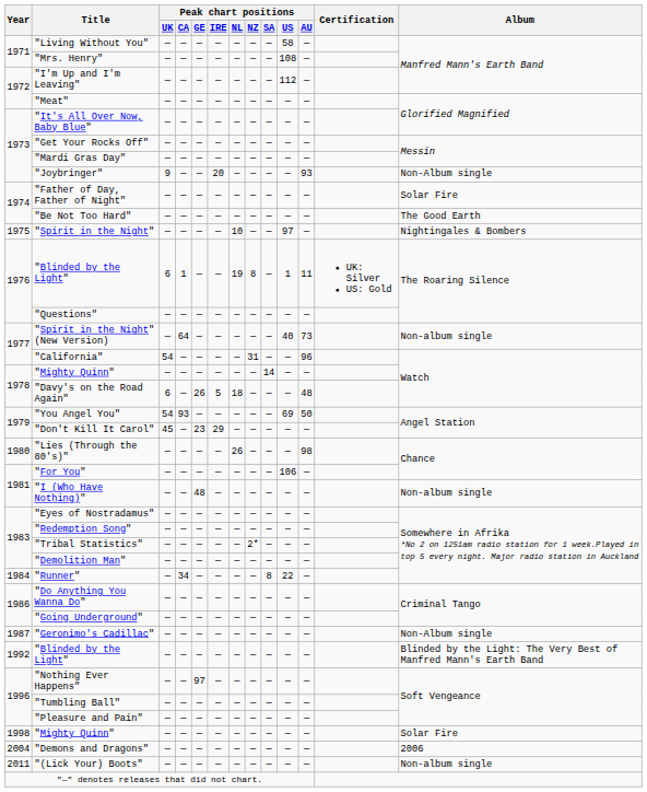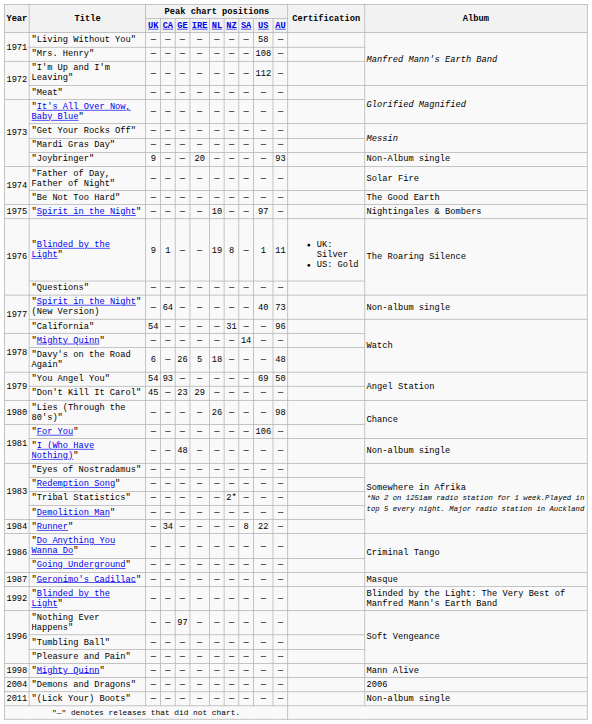 <table class="wikitable">
 <tr>
 <th rowspan="2">Year</th>
 <th rowspan="2">Title</th>
 <th colspan="9">Peak chart positions</th>
 <th rowspan="2">Certification</th>
 <th rowspan="2">Album</th>
 </tr>
 <tr>
 <th><a href='#'>UK</a><br></th>
 <th><a href='#'>CA</a><br></th>
 <th><a href='#'>GE</a><br></th>
 <th><a href='#'>IRE</a><br></th>
 <th><a href='#'>NL</a><br></th>
 <th><a href='#'>NZ</a><br></th>
 <th><a href='#'>SA</a><br></th>
 <th><a href='#'>US</a><br></th>
 <th><a href='#'>AU</a><br></th>
 </tr>
 <tr>
 <td rowspan="2">1971</td>
 <td>"Living Without You"</td>
 <td align="center">—</td>
 <td align="center">—</td>
 <td align="center">—</td>
 <td align="center">—</td>
 <td align="center">—</td>
 <td align="center">—</td>
 <td align="center">—</td>
 <td align="center">58</td>
 <td align="center">—</td>
 <td></td>
 <td rowspan="3"><em>Manfred Mann's Earth Band</em></td>
 </tr>
 <tr>
 <td>"Mrs. Henry"</td>
 <td align="center">—</td>
 <td align="center">—</td>
 <td align="center">—</td>
 <td align="center">—</td>
 <td align="center">—</td>
 <td align="center">—</td>
 <td align="center">—</td>
 <td align="center">108</td>
 <td align="center">—</td>
 <td></td>
 </tr>
 <tr>
 <td rowspan="2">1972</td>
 <td>"I'm Up and I'm Leaving"</td>
 <td align="center">—</td>
 <td align="center">—</td>
 <td align="center">—</td>
 <td align="center">—</td>
 <td align="center">—</td>
 <td align="center">—</td>
 <td align="center">—</td>
 <td align="center">112</td>
 <td align="center">—</td>
 <td></td>
 </tr>
 <tr>
 <td>"Meat"</td>
 <td align="center">—</td>
 <td align="center">—</td>
 <td align="center">—</td>
 <td align="center">—</td>
 <td align="center">—</td>
 <td align="center">—</td>
 <td align="center">—</td>
 <td align="center">—</td>
 <td align="center">—</td>
 <td></td>
 <td rowspan="2"><em>Glorified Magnified</em></td>
 </tr>
 <tr>
 <td rowspan="4">1973</td>
 <td>"<a href='#'>It's All Over Now, Baby Blue</a>"</td>
 <td align="center">—</td>
 <td align="center">—</td>
 <td align="center">—</td>
 <td align="center">—</td>
 <td align="center">—</td>
 <td align="center">—</td>
 <td align="center">—</td>
 <td align="center">—</td>
 <td align="center">—</td>
 <td></td>
 </tr>
 <tr>
 <td>"Get Your Rocks Off"</td>
 <td align="center">—</td>
 <td align="center">—</td>
 <td align="center">—</td>
 <td align="center">—</td>
 <td align="center">—</td>
 <td align="center">—</td>
 <td align="center">—</td>
 <td align="center">—</td>
 <td align="center">—</td>
 <td></td>
 <td rowspan="2"><em>Messin<strong></td>
 </tr>
 <tr>
 <td>"Mardi Gras Day"</td>
 <td align="center">—</td>
 <td align="center">—</td>
 <td align="center">—</td>
 <td align="center">—</td>
 <td align="center">—</td>
 <td align="center">—</td>
 <td align="center">—</td>
 <td align="center">—</td>
 <td align="center">—</td>
 <td></td>
 </tr>
 <tr>
 <td>"Joybringer"</td>
 <td align="center">9</td>
 <td align="center">—</td>
 <td align="center">—</td>
 <td align="center">20</td>
 <td align="center">—</td>
 <td align="center">—</td>
 <td align="center">—</td>
 <td align="center">—</td>
 <td align="center">93</td>
 <td></td>
 <td rowspan="1">Non-Album single</td>
 </tr>
 <tr>
 <td rowspan="2">1974</td>
 <td>"Father of Day, Father of Night"</td>
 <td align="center">—</td>
 <td align="center">—</td>
 <td align="center">—</td>
 <td align="center">—</td>
 <td align="center">—</td>
 <td align="center">—</td>
 <td align="center">—</td>
 <td align="center">—</td>
 <td align="center">—</td>
 <td></td>
 <td rowspan="1"></em>Solar Fire<em></td>
 </tr>
 <tr>
 <td>"Be Not Too Hard"</td>
 <td align="center">—</td>
 <td align="center">—</td>
 <td align="center">—</td>
 <td align="center">—</td>
 <td align="center">—</td>
 <td align="center">—</td>
 <td align="center">—</td>
 <td align="center">—</td>
 <td align="center">—</td>
 <td></td>
 <td></em>The Good Earth<em></td>
 </tr>
 <tr>
 <td>1975</td>
 <td>"<a href='#'>Spirit in the Night</a>"</td>
 <td align="center">—</td>
 <td align="center">—</td>
 <td align="center">—</td>
 <td align="center">—</td>
 <td align="center">10</td>
 <td align="center">—</td>
 <td align="center">—</td>
 <td align="center">97</td>
 <td align="center">—</td>
 <td></td>
 <td></em>Nightingales & Bombers<em></td>
 </tr>
 <tr>
 <td rowspan="2">1976</td>
 <td>"<a href='#'>Blinded by the Light</a>"</td>
-<td align="center">6</td>
+<td align="center">9</td>
 <td align="center">1</td>
 <td align="center">—</td>
 <td align="center">—</td>
 <td align="center">19</td>
 <td align="center">8</td>
 <td align="center">—</td>
 <td align="center">1</td>
 <td align="center">11</td>
 <td><br><ul><li>UK: Silver</li><li>US: Gold</li></ul></td>
 <td rowspan="2"></em>The Roaring Silence<em></td>
 </tr>
 <tr>
 <td>"Questions"</td>
 <td align="center">—</td>
 <td align="center">—</td>
 <td align="center">—</td>
 <td align="center">—</td>
 <td align="center">—</td>
 <td align="center">—</td>
 <td align="center">—</td>
 <td align="center">—</td>
 <td align="center">—</td>
 <td></td>
 </tr>
 <tr>
 <td rowspan="2">1977</td>
 <td>"<a href='#'>Spirit in the Night</a>" (New Version)</td>
 <td align="center">—</td>
 <td align="center">64</td>
 <td align="center">—</td>
 <td align="center">—</td>
 <td align="center">—</td>
 <td align="center">—</td>
 <td align="center">—</td>
 <td align="center">40</td>
 <td align="center">73</td>
 <td></td>
 <td>Non-album single</td>
 </tr>
 <tr>
 <td>"California"</td>
 <td align="center">54</td>
 <td align="center">—</td>
 <td align="center">—</td>
 <td align="center">—</td>
 <td align="center">—</td>
 <td align="center">31</td>
 <td align="center">—</td>
 <td align="center">—</td>
 <td align="center">96</td>
 <td></td>
 <td rowspan="3"></em>Watch<em></td>
 </tr>
 <tr>
 <td rowspan="2">1978</td>
 <td>"<a href='#'>Mighty Quinn</a>"</td>
 <td align="center">—</td>
 <td align="center">—</td>
 <td align="center">—</td>
 <td align="center">—</td>
 <td align="center">—</td>
 <td align="center">—</td>
 <td align="center">14</td>
 <td align="center">—</td>
 <td align="center">—</td>
 <td></td>
 </tr>
 <tr>
 <td>"Davy's on the Road Again"</td>
 <td align="center">6</td>
 <td align="center">—</td>
 <td align="center">26</td>
 <td align="center">5</td>
 <td align="center">18</td>
 <td align="center">—</td>
 <td align="center">—</td>
 <td align="center">—</td>
 <td align="center">48</td>
 <td></td>
 </tr>
 <tr>
 <td rowspan="2">1979</td>
 <td>"You Angel You"</td>
 <td align="center">54</td>
 <td align="center">93</td>
 <td align="center">—</td>
 <td align="center">—</td>
 <td align="center">—</td>
 <td align="center">—</td>
 <td align="center">—</td>
 <td align="center">69</td>
 <td align="center">50</td>
 <td></td>
 <td rowspan="2"></em>Angel Station<em></td>
 </tr>
 <tr>
 <td>"Don't Kill It Carol"</td>
 <td align="center">45</td>
 <td align="center">—</td>
 <td align="center">23</td>
 <td align="center">29</td>
 <td align="center">—</td>
 <td align="center">—</td>
 <td align="center">—</td>
 <td align="center">—</td>
 <td align="center">—</td>
 <td></td>
 </tr>
 <tr>
 <td>1980</td>
 <td>"Lies (Through the 80's)"</td>
 <td align="center">—</td>
 <td align="center">—</td>
 <td align="center">—</td>
 <td align="center">—</td>
 <td align="center">26</td>
 <td align="center">—</td>
 <td align="center">—</td>
 <td align="center">—</td>
 <td align="center">98</td>
 <td></td>
 <td rowspan="2"></em>Chance<em></td>
 </tr>
 <tr>
 <td rowspan="2">1981</td>
 <td>"<a href='#'>For You</a>"</td>
 <td align="center">—</td>
 <td align="center">—</td>
 <td align="center">—</td>
 <td align="center">—</td>
 <td align="center">—</td>
 <td align="center">—</td>
 <td align="center">—</td>
 <td align="center">106</td>
 <td align="center">—</td>
 <td></td>
 </tr>
 <tr>
 <td>"<a href='#'>I (Who Have Nothing)</a>"</td>
 <td align="center">—</td>
 <td align="center">—</td>
 <td align="center">48</td>
 <td align="center">—</td>
 <td align="center">—</td>
 <td align="center">—</td>
 <td align="center">—</td>
 <td align="center">—</td>
 <td align="center">—</td>
 <td></td>
 <td>Non-album single</td>
 </tr>
 <tr>
 <td rowspan="4">1983</td>
 <td>"Eyes of Nostradamus"</td>
 <td align="center">—</td>
 <td align="center">—</td>
 <td align="center">—</td>
 <td align="center">—</td>
 <td align="center">—</td>
 <td align="center">—</td>
 <td align="center">—</td>
 <td align="center">—</td>
 <td align="center">—</td>
 <td></td>
 <td rowspan="5"></em>Somewhere in Afrika<em><br><small>*No 2 on 1251am radio station for 1 week.</small><small>Played in top 5 every night.  Major radio station in Auckland</small></td>
 </tr>
 <tr>
 <td>"<a href='#'>Redemption Song</a>"</td>
 <td align="center">—</td>
 <td align="center">—</td>
 <td align="center">—</td>
 <td align="center">—</td>
 <td align="center">—</td>
 <td align="center">—</td>
 <td align="center">—</td>
 <td align="center">—</td>
 <td align="center">—</td>
 <td></td>
 </tr>
 <tr>
 <td>"Tribal Statistics"</td>
 <td align="center">—</td>
 <td align="center">—</td>
 <td align="center">—</td>
 <td align="center">—</td>
 <td align="center">—</td>
 <td align="center">2*</td>
 <td align="center">—</td>
 <td align="center">—</td>
 <td align="center">—</td>
 <td></td>
 </tr>
 <tr>
 <td>"<a href='#'>Demolition Man</a>"</td>
 <td align="center">—</td>
 <td align="center">—</td>
 <td align="center">—</td>
 <td align="center">—</td>
 <td align="center">—</td>
 <td align="center">—</td>
 <td align="center">—</td>
 <td align="center">—</td>
 <td align="center">—</td>
 <td></td>
 </tr>
 <tr>
 <td>1984</td>
 <td>"<a href='#'>Runner</a>"</td>
 <td align="center">—</td>
 <td align="center">34</td>
 <td align="center">—</td>
 <td align="center">—</td>
 <td align="center">—</td>
 <td align="center">—</td>
 <td align="center">8</td>
 <td align="center">22</td>
 <td align="center">—</td>
 <td></td>
 </tr>
 <tr>
 <td rowspan="2">1986</td>
 <td>"<a href='#'>Do Anything You Wanna Do</a>"</td>
 <td align="center">—</td>
 <td align="center">—</td>
 <td align="center">—</td>
 <td align="center">—</td>
 <td align="center">—</td>
 <td align="center">—</td>
 <td align="center">—</td>
 <td align="center">—</td>
 <td align="center">—</td>
 <td></td>
 <td rowspan="2"></em>Criminal Tango<em></td>
 </tr>
 <tr>
 <td>"<a href='#'>Going Underground</a>"</td>
 <td align="center">—</td>
 <td align="center">—</td>
 <td align="center">—</td>
 <td align="center">—</td>
 <td align="center">—</td>
 <td align="center">—</td>
 <td align="center">—</td>
 <td align="center">—</td>
 <td align="center">—</td>
 <td></td>
 </tr>
 <tr>
 <td>1987</td>
 <td>"<a href='#'>Geronimo's Cadillac</a>"</td>
 <td align="center">—</td>
 <td align="center">—</td>
 <td align="center">—</td>
 <td align="center">—</td>
 <td align="center">—</td>
 <td align="center">—</td>
 <td align="center">—</td>
 <td align="center">—</td>
 <td align="center">—</td>
 <td></td>
-<td rowspan="1">Non-Album single</td>
+<td></em>Masque<em></td>
 </tr>
 <tr>
 <td>1992</td>
 <td>"<a href='#'>Blinded by the Light</a>"</td>
 <td align="center">—</td>
 <td align="center">—</td>
 <td align="center">—</td>
 <td align="center">—</td>
 <td align="center">—</td>
 <td align="center">—</td>
 <td align="center">—</td>
 <td align="center">—</td>
 <td align="center">—</td>
 <td></td>
 <td></em>Blinded by the Light: The Very Best of Manfred Mann's Earth Band<em></td>
 </tr>
 <tr>
 <td rowspan="3">1996</td>
 <td>"Nothing Ever Happens"</td>
 <td align="center">—</td>
 <td align="center">—</td>
 <td align="center">97</td>
 <td align="center">—</td>
 <td align="center">—</td>
 <td align="center">—</td>
 <td align="center">—</td>
 <td align="center">—</td>
 <td align="center">—</td>
 <td></td>
 <td rowspan="3"></em>Soft Vengeance<em></td>
 </tr>
 <tr>
 <td>"Tumbling Ball"</td>
 <td align="center">—</td>
 <td align="center">—</td>
 <td align="center">—</td>
 <td align="center">—</td>
 <td align="center">—</td>
 <td align="center">—</td>
 <td align="center">—</td>
 <td align="center">—</td>
 <td align="center">—</td>
 <td></td>
 </tr>
 <tr>
 <td>"Pleasure and Pain"</td>
 <td align="center">—</td>
 <td align="center">—</td>
 <td align="center">—</td>
 <td align="center">—</td>
 <td align="center">—</td>
 <td align="center">—</td>
 <td align="center">—</td>
 <td align="center">—</td>
 <td align="center">—</td>
 <td></td>
 </tr>
 <tr>
 <td>1998</td>
 <td>"<a href='#'>Mighty Quinn</a>"</td>
 <td align="center">—</td>
 <td align="center">—</td>
 <td align="center">—</td>
 <td align="center">—</td>
 <td align="center">—</td>
 <td align="center">—</td>
 <td align="center">—</td>
 <td align="center">—</td>
 <td align="center">—</td>
 <td></td>
-<td rowspan="1"></em>Solar Fire<em></td>
+<td></em>Mann Alive<em></td>
 </tr>
 <tr>
 <td>2004</td>
 <td>"Demons and Dragons"</td>
 <td align="center">—</td>
 <td align="center">—</td>
 <td align="center">—</td>
 <td align="center">—</td>
 <td align="center">—</td>
 <td align="center">—</td>
 <td align="center">—</td>
 <td align="center">—</td>
 <td align="center">—</td>
 <td></td>
 <td></em>2006<em></td>
 </tr>
 <tr>
 <td>2011</td>
 <td>"(Lick Your) Boots"</td>
 <td align="center">—</td>
 <td align="center">—</td>
 <td align="center">—</td>
 <td align="center">—</td>
 <td align="center">—</td>
 <td align="center">—</td>
 <td align="center">—</td>
 <td align="center">—</td>
 <td align="center">—</td>
 <td></td>
 <td>Non-album single</td>
 </tr>
 <tr>
 <td colspan="11" align="center" style="font-size:90%">"—" denotes releases that did not chart.</td>
 </tr>
 </table>
